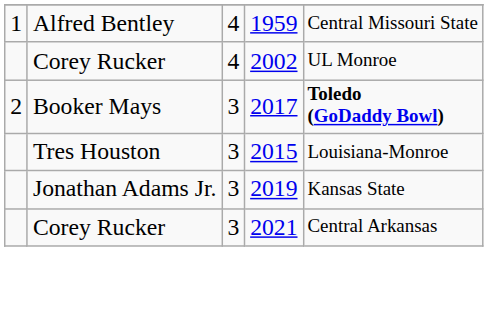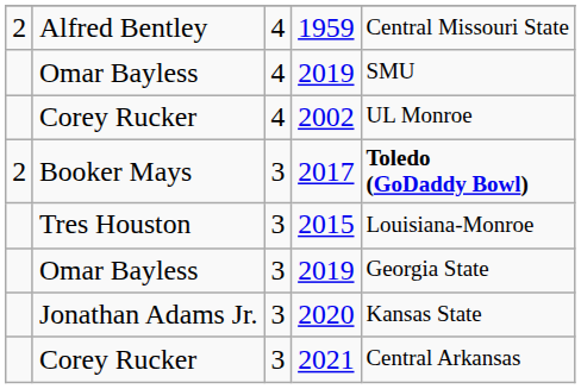 <table class="wikitable">
 <tr>
 </tr>
 <tr>
-<td>1</td>
+<td>2</td>
 <td>Alfred Bentley</td>
 <td>4</td>
 <td><a href='#'>1959</a></td>
 <td style="font-size:80%;">Central Missouri State</td>
+</tr>
+<tr>
+<td></td>
+<td>Omar Bayless</td>
+<td>4</td>
+<td><a href='#'>2019</a></td>
+<td style="font-size:80%;">SMU</td>
 </tr>
 <tr>
 <td></td>
 <td>Corey Rucker</td>
 <td>4</td>
 <td><a href='#'>2002</a></td>
 <td style="font-size:80%;">UL Monroe</td>
 </tr>
 <tr>
 <td>2</td>
 <td>Booker Mays</td>
 <td>3</td>
 <td><a href='#'>2017</a></td>
 <td style="font-size:80%;"><strong>Toledo<br>(<a href='#'>GoDaddy Bowl</a>)</strong></td>
 </tr>
 <tr>
 <td></td>
 <td>Tres Houston</td>
 <td>3</td>
 <td><a href='#'>2015</a></td>
 <td style="font-size:80%;">Louisiana-Monroe</td>
 </tr>
 <tr>
 <td></td>
+<td>Omar Bayless</td>
+<td>3</td>
+<td><a href='#'>2019</a></td>
+<td style="font-size:80%;">Georgia State</td>
+</tr>
+<tr>
+<td></td>
 <td>Jonathan Adams Jr.</td>
 <td>3</td>
-<td><a href='#'>2019</a></td>
+<td><a href='#'>2020</a></td>
 <td style="font-size:80%;">Kansas State</td>
 </tr>
 <tr>
 <td></td>
 <td>Corey Rucker</td>
 <td>3</td>
 <td><a href='#'>2021</a></td>
 <td style="font-size:80%;">Central Arkansas</td>
 </tr>
 </table>
